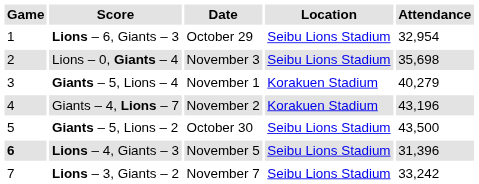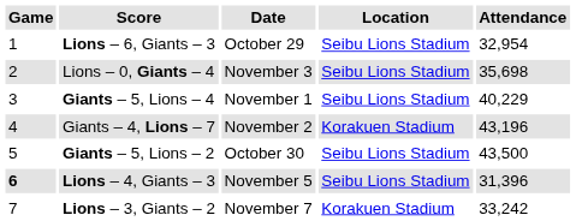 <table border="0" cellspacing="3" cellpadding="3">
 <tr style="background: #e3e3e3;">
 <th>Game</th>
 <th>Score</th>
 <th>Date</th>
 <th>Location</th>
 <th>Attendance</th>
 </tr>
 <tr>
 <td>1</td>
 <td><strong>Lions</strong> – 6, Giants – 3</td>
 <td>October 29</td>
 <td><a href='#'>Seibu Lions Stadium</a></td>
 <td>32,954</td>
 </tr>
 <tr style="background: #e3e3e3;">
 <td>2</td>
 <td>Lions – 0, <strong>Giants</strong> – 4</td>
 <td>November 3</td>
 <td><a href='#'>Seibu Lions Stadium</a></td>
 <td>35,698</td>
 </tr>
 <tr>
 <td>3</td>
 <td><strong>Giants</strong> – 5, Lions – 4</td>
 <td>November 1</td>
-<td><a href='#'>Korakuen Stadium</a></td>
-<td>40,279</td>
+<td><a href='#'>Seibu Lions Stadium</a></td>
+<td>40,229</td>
 </tr>
 <tr style="background: #e3e3e3;">
 <td>4</td>
 <td>Giants – 4, <strong>Lions</strong> – 7</td>
 <td>November 2</td>
 <td><a href='#'>Korakuen Stadium</a></td>
 <td>43,196</td>
 </tr>
 <tr>
 <td>5</td>
 <td><strong>Giants</strong> – 5, Lions – 2</td>
 <td>October 30</td>
 <td><a href='#'>Seibu Lions Stadium</a></td>
 <td>43,500</td>
 </tr>
 <tr style="background: #e3e3e3;">
 <td><strong>6</strong></td>
 <td><strong>Lions</strong> – 4, Giants – 3</td>
 <td>November 5</td>
 <td><a href='#'>Seibu Lions Stadium</a></td>
 <td>31,396</td>
 </tr>
 <tr>
 <td>7</td>
 <td><strong>Lions</strong> – 3, Giants – 2</td>
 <td>November 7</td>
-<td><a href='#'>Seibu Lions Stadium</a></td>
+<td><a href='#'>Korakuen Stadium</a></td>
 <td>33,242</td>
 </tr>
 </table>
